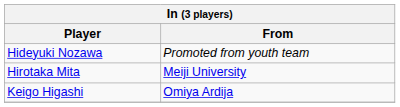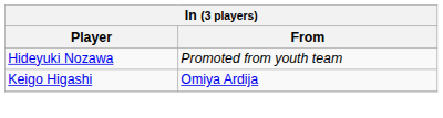 <table class="wikitable collapsible">
 <tr>
 <th colspan="2" width="500"> <strong>In</strong> <small>(3 players)</small></th>
 </tr>
 <tr>
 <th>Player</th>
 <th>From</th>
 </tr>
 <tr>
 <td> <a href='#'>Hideyuki Nozawa</a></td>
 <td><em>Promoted from youth team</em></td>
 </tr>
 <tr>
-<td> <a href='#'>Hirotaka Mita</a></td>
-<td> <a href='#'>Meiji University</a></td>
-</tr>
-<tr>
 <td> <a href='#'>Keigo Higashi</a></td>
 <td> <a href='#'>Omiya Ardija</a></td>
 </tr>
 <tr>
 </tr>
 </table>
